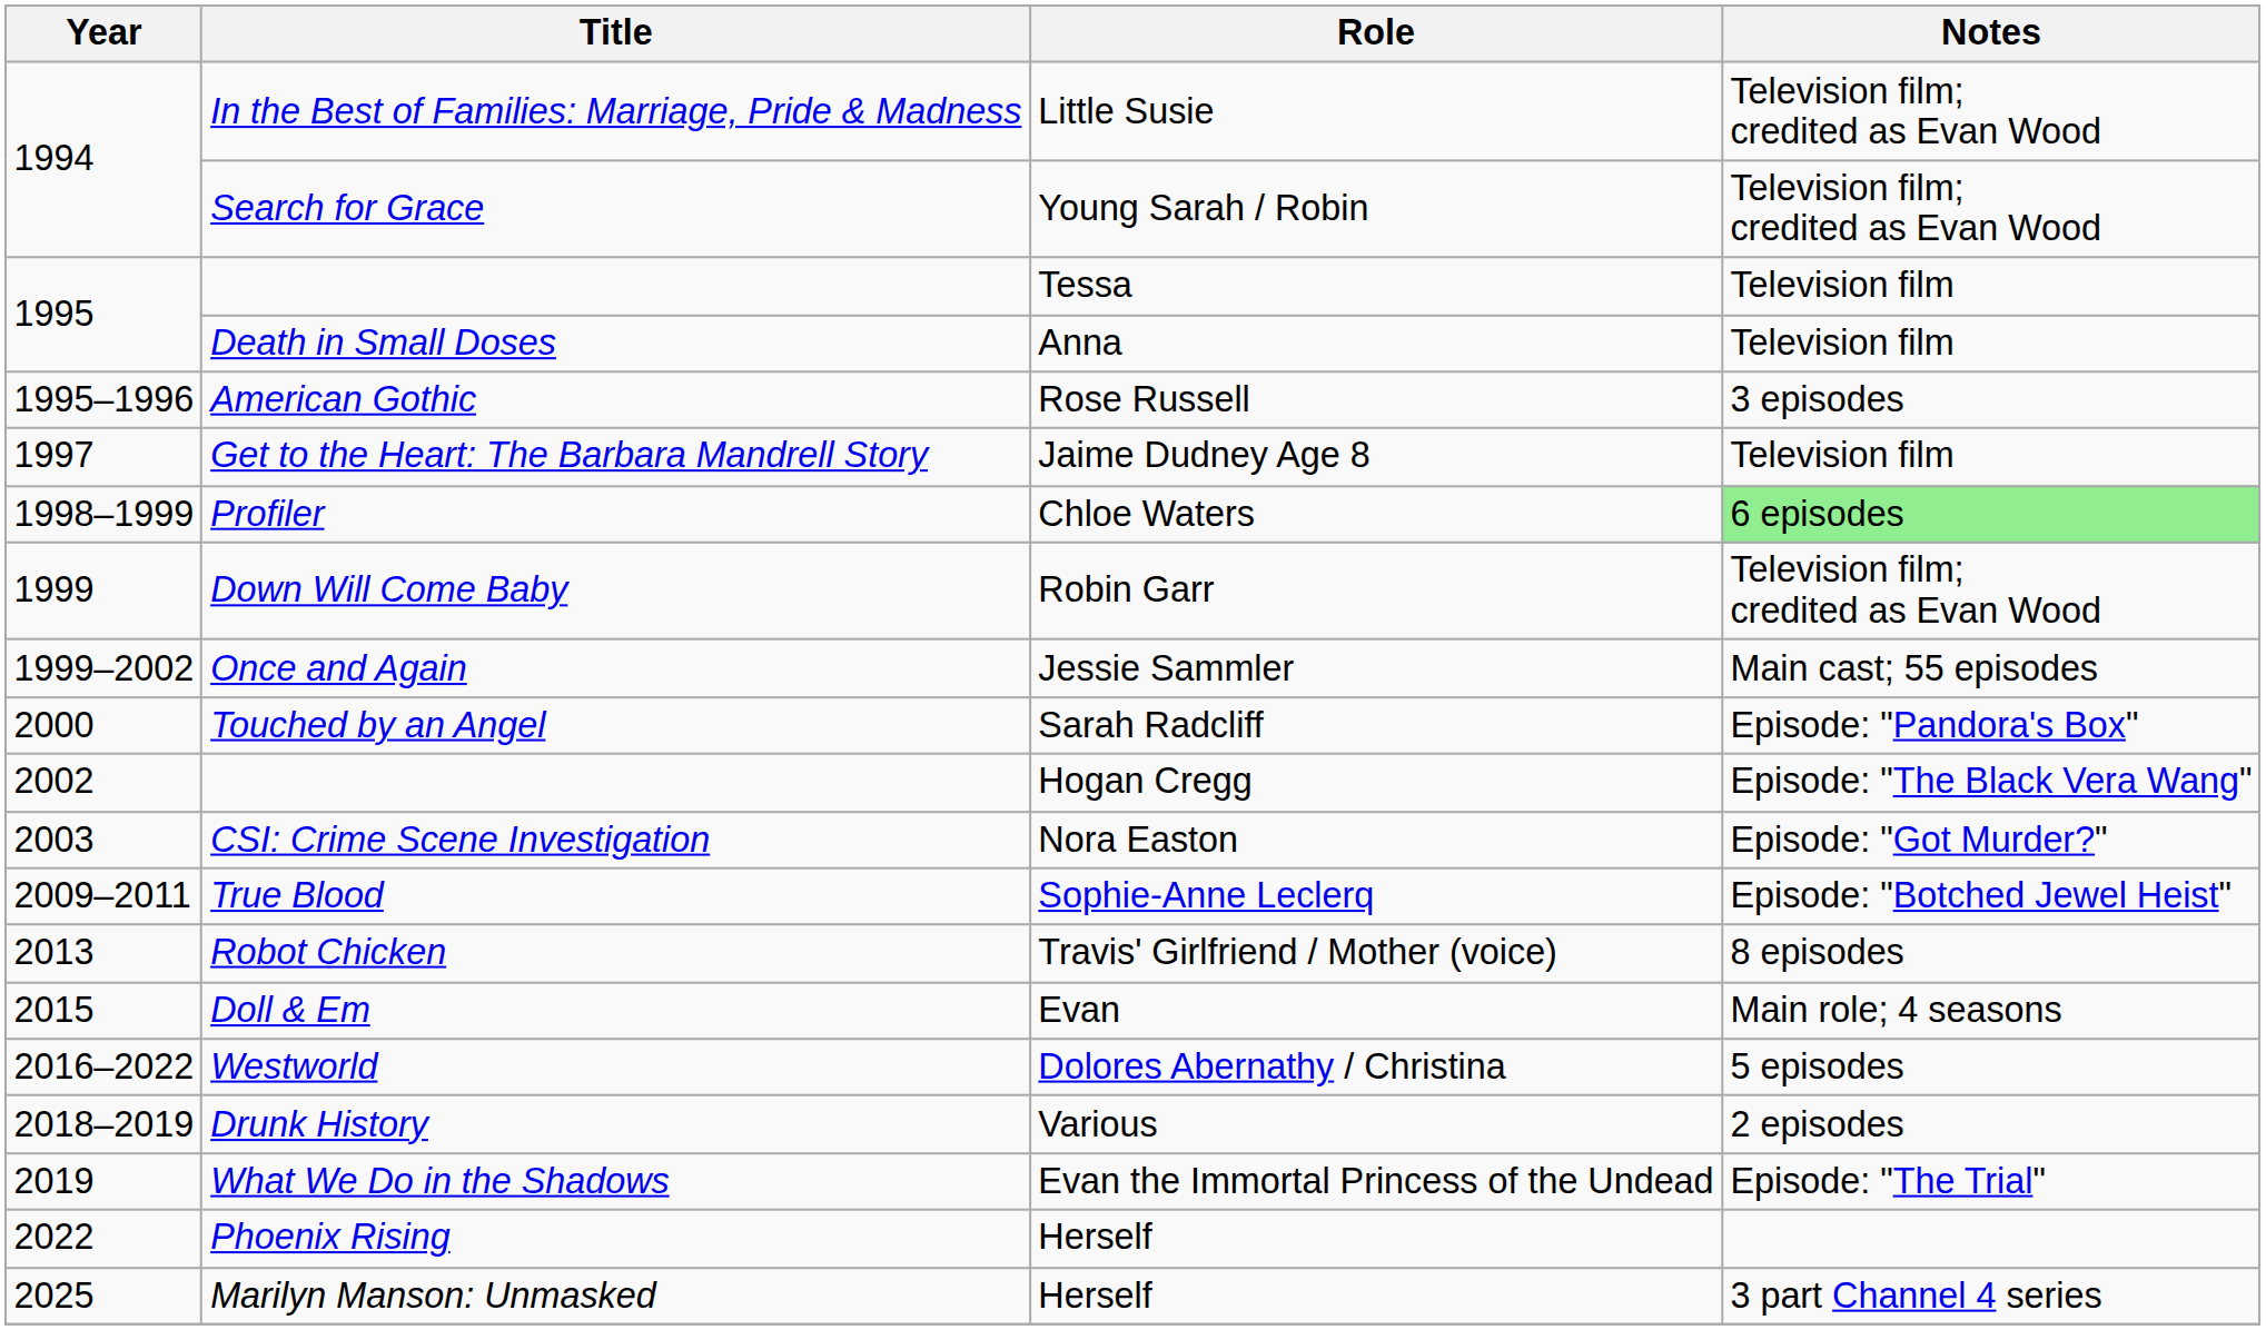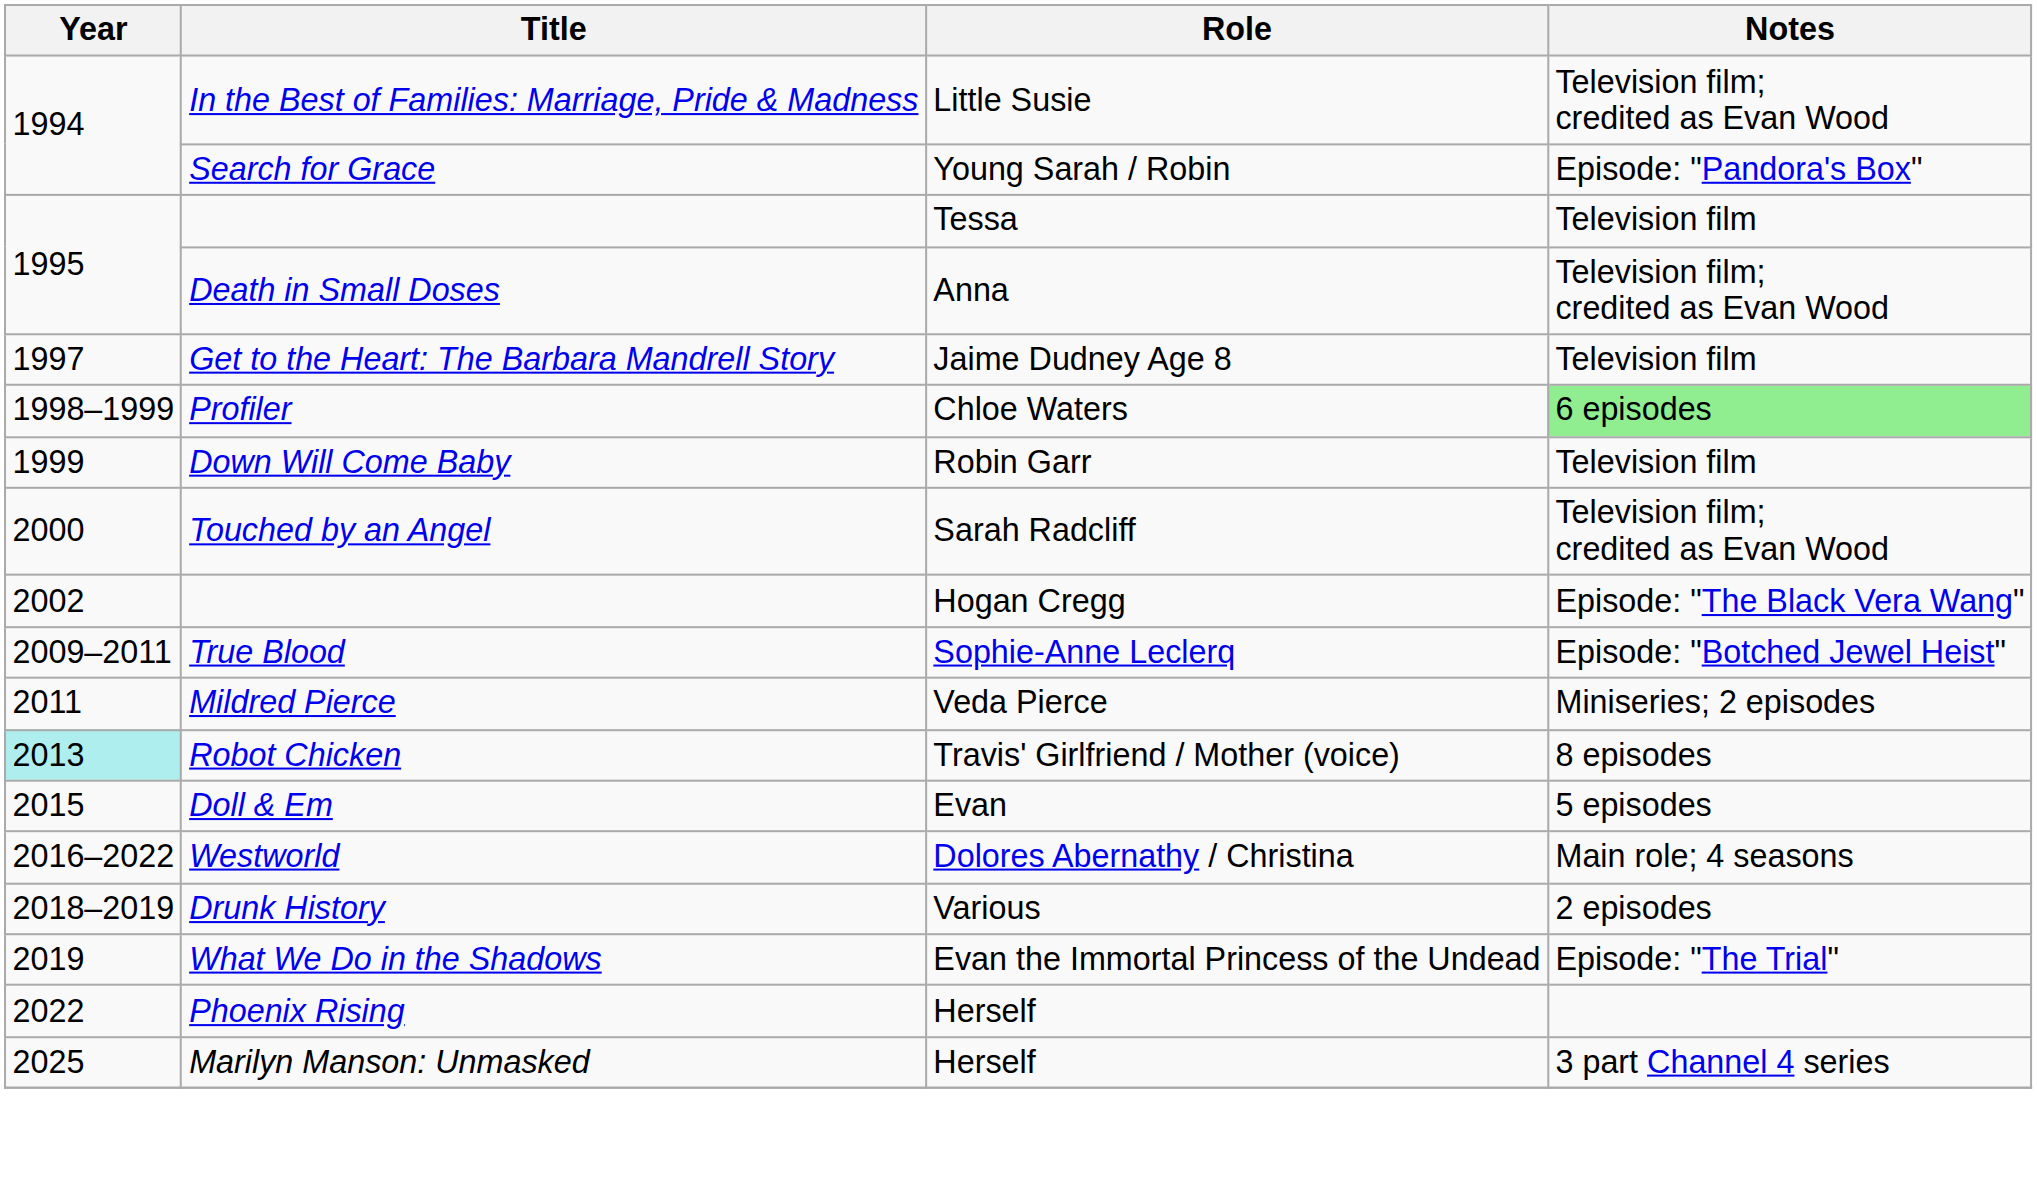 <table class="wikitable sortable">
 <tr>
 <th>Year</th>
 <th>Title</th>
 <th>Role</th>
 <th class="unsortable">Notes</th>
 </tr>
 <tr>
 <td rowspan="2">1994</td>
 <td><em><a href='#'>In the Best of Families: Marriage, Pride & Madness</a></em></td>
 <td>Little Susie</td>
 <td>Television film;<br>credited as Evan Wood</td>
 </tr>
 <tr>
 <td><em><a href='#'>Search for Grace</a></em></td>
 <td>Young Sarah / Robin</td>
-<td>Television film;<br>credited as Evan Wood</td>
+<td>Episode: "<a href='#'>Pandora's Box</a>"</td>
 </tr>
 <tr>
 <td rowspan="2">1995</td>
 <td><em></em></td>
 <td>Tessa</td>
 <td>Television film</td>
 </tr>
 <tr>
 <td><em><a href='#'>Death in Small Doses</a></em></td>
 <td>Anna</td>
-<td>Television film</td>
-</tr>
-<tr>
-<td>1995–1996</td>
-<td><em><a href='#'>American Gothic</a></em></td>
-<td>Rose Russell</td>
-<td>3 episodes</td>
+<td>Television film;<br>credited as Evan Wood</td>
 </tr>
 <tr>
 <td>1997</td>
 <td><em><a href='#'>Get to the Heart: The Barbara Mandrell Story</a></em></td>
 <td>Jaime Dudney  Age 8</td>
 <td>Television film</td>
 </tr>
 <tr>
 <td>1998–1999</td>
 <td><em><a href='#'>Profiler</a></em></td>
 <td>Chloe Waters</td>
 <td style="background: lightgreen;">6 episodes</td>
 </tr>
 <tr>
 <td>1999</td>
 <td><em><a href='#'>Down Will Come Baby</a></em></td>
 <td>Robin Garr</td>
-<td>Television film;<br>credited as Evan Wood</td>
-</tr>
-<tr>
-<td>1999–2002</td>
-<td><em><a href='#'>Once and Again</a></em></td>
-<td>Jessie Sammler</td>
-<td>Main cast; 55 episodes</td>
+<td>Television film</td>
 </tr>
 <tr>
 <td>2000</td>
 <td><em><a href='#'>Touched by an Angel</a></em></td>
 <td>Sarah Radcliff</td>
-<td>Episode: "<a href='#'>Pandora's Box</a>"</td>
+<td>Television film;<br>credited as Evan Wood</td>
 </tr>
 <tr>
 <td>2002</td>
 <td><em></em></td>
 <td>Hogan Cregg</td>
 <td>Episode: "<a href='#'>The Black Vera Wang</a>"</td>
 </tr>
 <tr>
-<td>2003</td>
-<td><em><a href='#'>CSI: Crime Scene Investigation</a></em></td>
-<td>Nora Easton</td>
-<td>Episode: "<a href='#'>Got Murder?</a>"</td>
-</tr>
-<tr>
 <td>2009–2011</td>
 <td><em><a href='#'>True Blood</a></em></td>
 <td><a href='#'>Sophie-Anne Leclerq</a></td>
 <td>Episode: "<a href='#'>Botched Jewel Heist</a>"</td>
 </tr>
 <tr>
-<td>2013</td>
+<td>2011</td>
+<td><em><a href='#'>Mildred Pierce</a></em></td>
+<td>Veda Pierce</td>
+<td>Miniseries; 2 episodes</td>
+</tr>
+<tr>
+<td style="background: paleturquoise;">2013</td>
 <td><em><a href='#'>Robot Chicken</a></em></td>
 <td>Travis' Girlfriend / Mother (voice)</td>
 <td>8 episodes</td>
 </tr>
 <tr>
 <td>2015</td>
 <td><em><a href='#'>Doll & Em</a></em></td>
 <td>Evan</td>
-<td>Main role; 4 seasons</td>
+<td>5 episodes</td>
 </tr>
 <tr>
 <td>2016–2022</td>
 <td><em><a href='#'>Westworld</a></em></td>
 <td><a href='#'>Dolores Abernathy</a> / Christina</td>
-<td>5 episodes</td>
+<td>Main role; 4 seasons</td>
 </tr>
 <tr>
 <td>2018–2019</td>
 <td><em><a href='#'>Drunk History</a></em></td>
 <td>Various</td>
 <td>2 episodes</td>
 </tr>
 <tr>
 <td>2019</td>
 <td><em><a href='#'>What We Do in the Shadows</a></em></td>
 <td>Evan the Immortal Princess of the Undead</td>
 <td>Episode: "<a href='#'>The Trial</a>"</td>
 </tr>
 <tr>
 <td>2022</td>
 <td><em><a href='#'>Phoenix Rising</a></em></td>
 <td>Herself</td>
 <td></td>
 </tr>
 <tr>
 <td>2025</td>
 <td><em>Marilyn Manson: Unmasked</em></td>
 <td>Herself</td>
 <td>3 part <a href='#'>Channel 4</a> series</td>
 </tr>
 <tr>
 </tr>
 </table>
